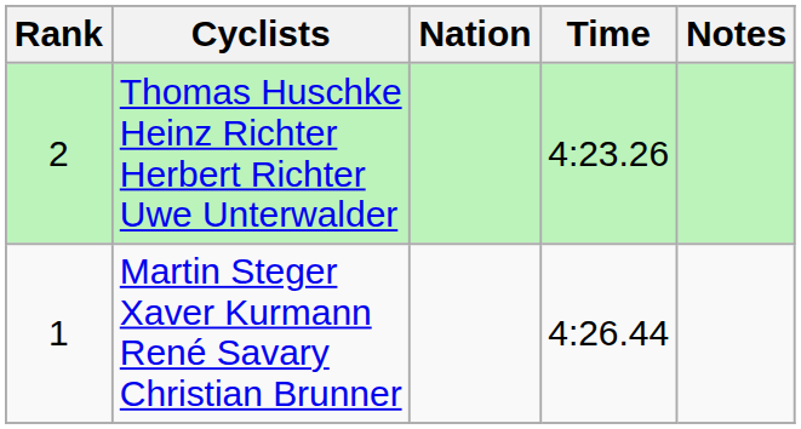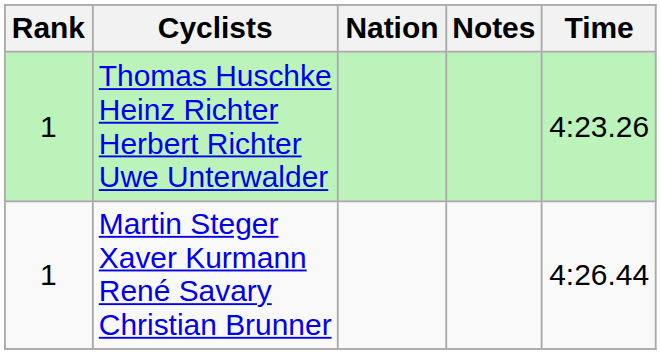 <table class="wikitable sortable" style=text-align:center>
 <tr>
 <th>Rank</th>
 <th>Cyclists</th>
 <th>Nation</th>
+<th>Notes</th>
 <th>Time</th>
-<th>Notes</th>
 </tr>
 <tr bgcolor=bbf3bb>
-<td>2</td>
+<td>1</td>
 <td align=left><a href='#'>Thomas Huschke</a><br><a href='#'>Heinz Richter</a><br><a href='#'>Herbert Richter</a><br><a href='#'>Uwe Unterwalder</a></td>
 <td align=left></td>
+<td></td>
 <td>4:23.26</td>
-<td></td>
 </tr>
 <tr>
 <td>1</td>
 <td align=left><a href='#'>Martin Steger</a><br><a href='#'>Xaver Kurmann</a><br><a href='#'>René Savary</a><br><a href='#'>Christian Brunner</a></td>
 <td align=left></td>
+<td></td>
 <td>4:26.44</td>
-<td></td>
 </tr>
 </table>
